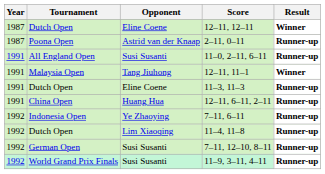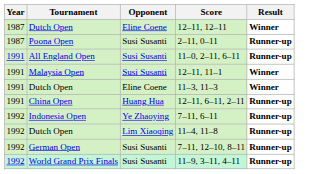 <table class="sortable wikitable" style="font-size: 90%;">
 <tr>
 <th>Year</th>
 <th>Tournament</th>
 <th>Opponent</th>
 <th>Score</th>
 <th>Result</th>
 </tr>
 <tr style="background:#D4F1C5">
 <td align="center">1987</td>
 <td align="left"><a href='#'>Dutch Open</a></td>
 <td align="left"> <a href='#'>Eline Coene</a></td>
 <td align="left">12–11, 12–11</td>
 <td style="text-align:left; background:white"> <strong>Winner</strong></td>
 </tr>
 <tr style="background:#D4F1C5">
 <td align="center">1987</td>
 <td align="left"><a href='#'>Poona Open</a></td>
-<td align="left"> <a href='#'>Astrid van der Knaap</a></td>
+<td align="left"> Susi Susanti</td>
 <td align="left">2–11, 0–11</td>
 <td style="text-align:left; background:white"> <strong>Runner-up</strong></td>
 </tr>
 <tr style="background:#D4F1C5">
 <td align="center"><a href='#'>1991</a></td>
 <td align="left"><a href='#'>All England Open</a></td>
 <td align="left"> <a href='#'>Susi Susanti</a></td>
 <td align="left">11–0, 2–11, 6–11</td>
 <td style="text-align:left; background:white"> <strong>Runner-up</strong></td>
 </tr>
 <tr style="background:#D4F1C5">
 <td align="center">1991</td>
 <td align="left"><a href='#'>Malaysia Open</a></td>
-<td align="left"> <a href='#'>Tang Jiuhong</a></td>
+<td align="left"> <a href='#'>Susi Susanti</a></td>
 <td align="left">12–11, 11–1</td>
 <td style="text-align:left; background:white"> <strong>Winner</strong></td>
 </tr>
 <tr style="background:#D4F1C5">
 <td align="center">1991</td>
 <td align="left">Dutch Open</td>
 <td align="left"> Eline Coene</td>
 <td align="left">11–3, 11–3</td>
-<td style="text-align:left; background:white"> <strong>Runner-up</strong></td>
+<td style="text-align:left; background:white"> <strong>Winner</strong></td>
 </tr>
 <tr style="background:#D4F1C5">
 <td align="center">1991</td>
 <td align="left"><a href='#'>China Open</a></td>
 <td align="left"> <a href='#'>Huang Hua</a></td>
 <td align="left">12–11, 6–11, 2–11</td>
 <td style="text-align:left; background:white"> <strong>Runner-up</strong></td>
 </tr>
 <tr style="background:#D4F1C5">
 <td align="center">1992</td>
 <td align="left"><a href='#'>Indonesia Open</a></td>
 <td align="left"> <a href='#'>Ye Zhaoying</a></td>
 <td align="left">7–11, 6–11</td>
 <td style="text-align:left; background:white"> <strong>Runner-up</strong></td>
 </tr>
 <tr style="background:#D4F1C5">
 <td align="center">1992</td>
 <td align="left">Dutch Open</td>
 <td align="left"> <a href='#'>Lim Xiaoqing</a></td>
 <td align="left">11–4, 11–8</td>
 <td style="text-align:left; background:white"> <strong>Runner-up</strong></td>
 </tr>
 <tr style="background:#D4F1C5">
 <td align="center">1992</td>
 <td align="left"><a href='#'>German Open</a></td>
 <td align="left"> Susi Susanti</td>
 <td align="left">7–11, 12–10, 8–11</td>
 <td style="text-align:left; background:white"> <strong>Runner-up</strong></td>
 </tr>
 <tr style="background:#C3F6D7">
 <td align="center"><a href='#'>1992</a></td>
 <td align="left"><a href='#'>World Grand Prix Finals</a></td>
 <td align="left"> Susi Susanti</td>
 <td align="left">11–9, 3–11, 4–11</td>
 <td style="text-align:left; background:white"> <strong>Runner-up</strong></td>
 </tr>
 </table>
